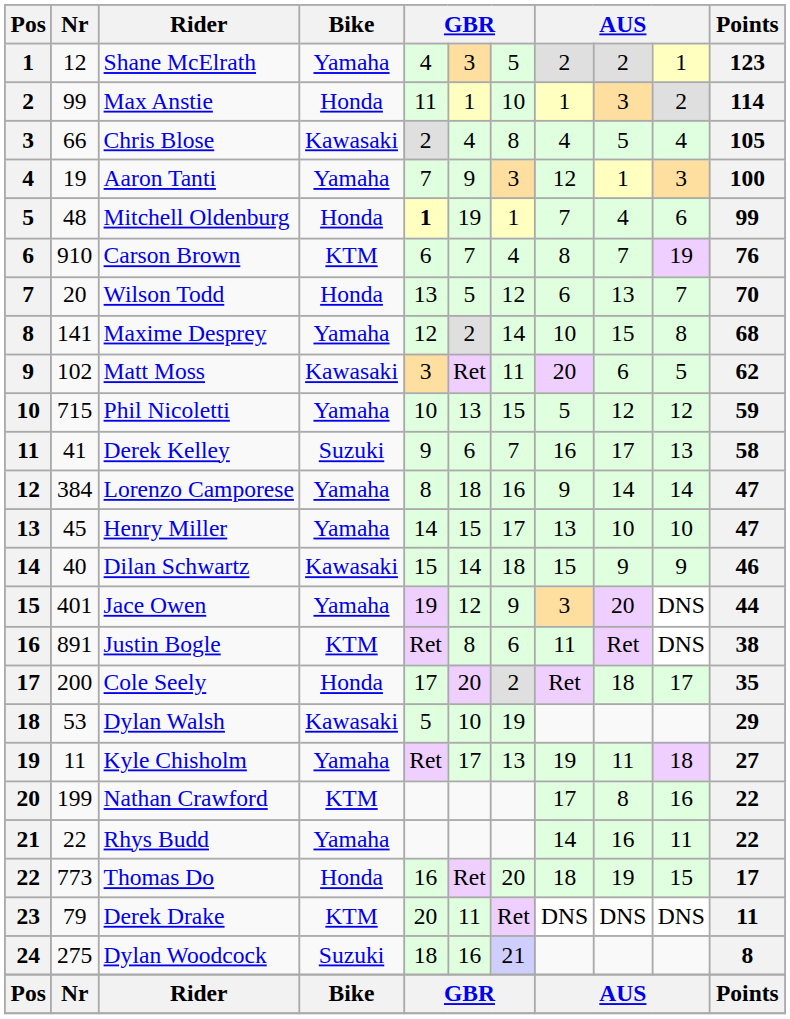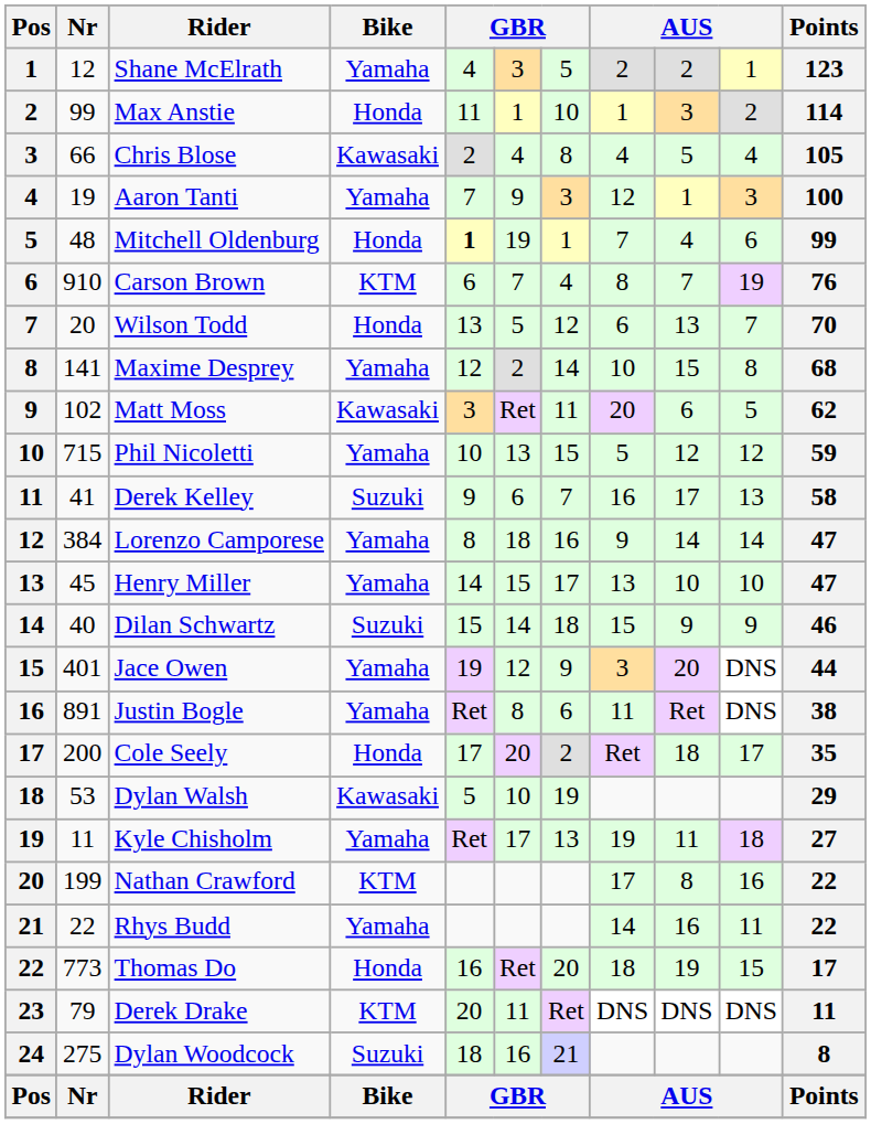 <table class="wikitable" style="font-size: 80%; text-align:center">
 <tr valign="top">
 <th valign="middle">Pos</th>
 <th valign="middle">Nr</th>
 <th valign="middle">Rider</th>
 <th valign="middle">Bike</th>
 <th colspan=3><a href='#'>GBR</a><br></th>
 <th colspan=3><a href='#'>AUS</a><br></th>
 <th valign="middle">Points</th>
 </tr>
 <tr>
 <th>1</th>
 <td>12</td>
 <td align=left> <a href='#'>Shane McElrath</a></td>
 <td><a href='#'>Yamaha</a></td>
 <td style="background:#dfffdf;">4</td>
 <td style="background:#ffdf9f;">3</td>
 <td style="background:#dfffdf;">5</td>
 <td style="background:#dfdfdf;">2</td>
 <td style="background:#dfdfdf;">2</td>
 <td style="background:#ffffbf;">1</td>
 <th>123</th>
 </tr>
 <tr>
 <th>2</th>
 <td>99</td>
 <td align=left> <a href='#'>Max Anstie</a></td>
 <td><a href='#'>Honda</a></td>
 <td style="background:#dfffdf;">11</td>
 <td style="background:#ffffbf;">1</td>
 <td style="background:#dfffdf;">10</td>
 <td style="background:#ffffbf;">1</td>
 <td style="background:#ffdf9f;">3</td>
 <td style="background:#dfdfdf;">2</td>
 <th>114</th>
 </tr>
 <tr>
 <th>3</th>
 <td>66</td>
 <td align=left> <a href='#'>Chris Blose</a></td>
 <td><a href='#'>Kawasaki</a></td>
 <td style="background:#dfdfdf;">2</td>
 <td style="background:#dfffdf;">4</td>
 <td style="background:#dfffdf;">8</td>
 <td style="background:#dfffdf;">4</td>
 <td style="background:#dfffdf;">5</td>
 <td style="background:#dfffdf;">4</td>
 <th>105</th>
 </tr>
 <tr>
 <th>4</th>
 <td>19</td>
 <td align=left> <a href='#'>Aaron Tanti</a></td>
 <td><a href='#'>Yamaha</a></td>
 <td style="background:#dfffdf;">7</td>
 <td style="background:#dfffdf;">9</td>
 <td style="background:#ffdf9f;">3</td>
 <td style="background:#dfffdf;">12</td>
 <td style="background:#ffffbf;">1</td>
 <td style="background:#ffdf9f;">3</td>
 <th>100</th>
 </tr>
 <tr>
 <th>5</th>
 <td>48</td>
 <td align=left> <a href='#'>Mitchell Oldenburg</a></td>
 <td><a href='#'>Honda</a></td>
 <td style="background:#ffffbf;"><strong>1</strong></td>
 <td style="background:#dfffdf;">19</td>
 <td style="background:#ffffbf;">1</td>
 <td style="background:#dfffdf;">7</td>
 <td style="background:#dfffdf;">4</td>
 <td style="background:#dfffdf;">6</td>
 <th>99</th>
 </tr>
 <tr>
 <th>6</th>
 <td>910</td>
 <td align=left> <a href='#'>Carson Brown</a></td>
 <td><a href='#'>KTM</a></td>
 <td style="background:#dfffdf;">6</td>
 <td style="background:#dfffdf;">7</td>
 <td style="background:#dfffdf;">4</td>
 <td style="background:#dfffdf;">8</td>
 <td style="background:#dfffdf;">7</td>
 <td style="background:#efcfff;">19</td>
 <th>76</th>
 </tr>
 <tr>
 <th>7</th>
 <td>20</td>
 <td align=left> <a href='#'>Wilson Todd</a></td>
 <td><a href='#'>Honda</a></td>
 <td style="background:#dfffdf;">13</td>
 <td style="background:#dfffdf;">5</td>
 <td style="background:#dfffdf;">12</td>
 <td style="background:#dfffdf;">6</td>
 <td style="background:#dfffdf;">13</td>
 <td style="background:#dfffdf;">7</td>
 <th>70</th>
 </tr>
 <tr>
 <th>8</th>
 <td>141</td>
 <td align=left> <a href='#'>Maxime Desprey</a></td>
 <td><a href='#'>Yamaha</a></td>
 <td style="background:#dfffdf;">12</td>
 <td style="background:#dfdfdf;">2</td>
 <td style="background:#dfffdf;">14</td>
 <td style="background:#dfffdf;">10</td>
 <td style="background:#dfffdf;">15</td>
 <td style="background:#dfffdf;">8</td>
 <th>68</th>
 </tr>
 <tr>
 <th>9</th>
 <td>102</td>
 <td align=left> <a href='#'>Matt Moss</a></td>
 <td><a href='#'>Kawasaki</a></td>
 <td style="background:#ffdf9f;">3</td>
 <td style="background:#efcfff;">Ret</td>
 <td style="background:#dfffdf;">11</td>
 <td style="background:#efcfff;">20</td>
 <td style="background:#dfffdf;">6</td>
 <td style="background:#dfffdf;">5</td>
 <th>62</th>
 </tr>
 <tr>
 <th>10</th>
 <td>715</td>
 <td align=left> <a href='#'>Phil Nicoletti</a></td>
 <td><a href='#'>Yamaha</a></td>
 <td style="background:#dfffdf;">10</td>
 <td style="background:#dfffdf;">13</td>
 <td style="background:#dfffdf;">15</td>
 <td style="background:#dfffdf;">5</td>
 <td style="background:#dfffdf;">12</td>
 <td style="background:#dfffdf;">12</td>
 <th>59</th>
 </tr>
 <tr>
 <th>11</th>
 <td>41</td>
 <td align=left> <a href='#'>Derek Kelley</a></td>
 <td><a href='#'>Suzuki</a></td>
 <td style="background:#dfffdf;">9</td>
 <td style="background:#dfffdf;">6</td>
 <td style="background:#dfffdf;">7</td>
 <td style="background:#dfffdf;">16</td>
 <td style="background:#dfffdf;">17</td>
 <td style="background:#dfffdf;">13</td>
 <th>58</th>
 </tr>
 <tr>
 <th>12</th>
 <td>384</td>
 <td align=left> <a href='#'>Lorenzo Camporese</a></td>
 <td><a href='#'>Yamaha</a></td>
 <td style="background:#dfffdf;">8</td>
 <td style="background:#dfffdf;">18</td>
 <td style="background:#dfffdf;">16</td>
 <td style="background:#dfffdf;">9</td>
 <td style="background:#dfffdf;">14</td>
 <td style="background:#dfffdf;">14</td>
 <th>47</th>
 </tr>
 <tr>
 <th>13</th>
 <td>45</td>
 <td align=left> <a href='#'>Henry Miller</a></td>
 <td><a href='#'>Yamaha</a></td>
 <td style="background:#dfffdf;">14</td>
 <td style="background:#dfffdf;">15</td>
 <td style="background:#dfffdf;">17</td>
 <td style="background:#dfffdf;">13</td>
 <td style="background:#dfffdf;">10</td>
 <td style="background:#dfffdf;">10</td>
 <th>47</th>
 </tr>
 <tr>
 <th>14</th>
 <td>40</td>
 <td align=left> <a href='#'>Dilan Schwartz</a></td>
-<td><a href='#'>Kawasaki</a></td>
+<td><a href='#'>Suzuki</a></td>
 <td style="background:#dfffdf;">15</td>
 <td style="background:#dfffdf;">14</td>
 <td style="background:#dfffdf;">18</td>
 <td style="background:#dfffdf;">15</td>
 <td style="background:#dfffdf;">9</td>
 <td style="background:#dfffdf;">9</td>
 <th>46</th>
 </tr>
 <tr>
 <th>15</th>
 <td>401</td>
 <td align=left> <a href='#'>Jace Owen</a></td>
 <td><a href='#'>Yamaha</a></td>
 <td style="background:#efcfff;">19</td>
 <td style="background:#dfffdf;">12</td>
 <td style="background:#dfffdf;">9</td>
 <td style="background:#ffdf9f;">3</td>
 <td style="background:#efcfff;">20</td>
 <td style="background:#ffffff;">DNS</td>
 <th>44</th>
 </tr>
 <tr>
 <th>16</th>
 <td>891</td>
 <td align=left> <a href='#'>Justin Bogle</a></td>
-<td><a href='#'>KTM</a></td>
+<td><a href='#'>Yamaha</a></td>
 <td style="background:#efcfff;">Ret</td>
 <td style="background:#dfffdf;">8</td>
 <td style="background:#dfffdf;">6</td>
 <td style="background:#dfffdf;">11</td>
 <td style="background:#efcfff;">Ret</td>
 <td style="background:#ffffff;">DNS</td>
 <th>38</th>
 </tr>
 <tr>
 <th>17</th>
 <td>200</td>
 <td align=left> <a href='#'>Cole Seely</a></td>
 <td><a href='#'>Honda</a></td>
 <td style="background:#dfffdf;">17</td>
 <td style="background:#efcfff;">20</td>
 <td style="background:#dfdfdf;">2</td>
 <td style="background:#efcfff;">Ret</td>
 <td style="background:#dfffdf;">18</td>
 <td style="background:#dfffdf;">17</td>
 <th>35</th>
 </tr>
 <tr>
 <th>18</th>
 <td>53</td>
 <td align=left> <a href='#'>Dylan Walsh</a></td>
 <td><a href='#'>Kawasaki</a></td>
 <td style="background:#dfffdf;">5</td>
 <td style="background:#dfffdf;">10</td>
 <td style="background:#dfffdf;">19</td>
 <td></td>
 <td></td>
 <td></td>
 <th>29</th>
 </tr>
 <tr>
 <th>19</th>
 <td>11</td>
 <td align=left> <a href='#'>Kyle Chisholm</a></td>
 <td><a href='#'>Yamaha</a></td>
 <td style="background:#efcfff;">Ret</td>
 <td style="background:#dfffdf;">17</td>
 <td style="background:#dfffdf;">13</td>
 <td style="background:#dfffdf;">19</td>
 <td style="background:#dfffdf;">11</td>
 <td style="background:#efcfff;">18</td>
 <th>27</th>
 </tr>
 <tr>
 <th>20</th>
 <td>199</td>
 <td align=left> <a href='#'>Nathan Crawford</a></td>
 <td><a href='#'>KTM</a></td>
 <td></td>
 <td></td>
 <td></td>
 <td style="background:#dfffdf;">17</td>
 <td style="background:#dfffdf;">8</td>
 <td style="background:#dfffdf;">16</td>
 <th>22</th>
 </tr>
 <tr>
 <th>21</th>
 <td>22</td>
 <td align=left> <a href='#'>Rhys Budd</a></td>
 <td><a href='#'>Yamaha</a></td>
 <td></td>
 <td></td>
 <td></td>
 <td style="background:#dfffdf;">14</td>
 <td style="background:#dfffdf;">16</td>
 <td style="background:#dfffdf;">11</td>
 <th>22</th>
 </tr>
 <tr>
 <th>22</th>
 <td>773</td>
 <td align=left> <a href='#'>Thomas Do</a></td>
 <td><a href='#'>Honda</a></td>
 <td style="background:#dfffdf;">16</td>
 <td style="background:#efcfff;">Ret</td>
 <td style="background:#dfffdf;">20</td>
 <td style="background:#dfffdf;">18</td>
 <td style="background:#dfffdf;">19</td>
 <td style="background:#dfffdf;">15</td>
 <th>17</th>
 </tr>
 <tr>
 <th>23</th>
 <td>79</td>
 <td align=left> <a href='#'>Derek Drake</a></td>
 <td><a href='#'>KTM</a></td>
 <td style="background:#dfffdf;">20</td>
 <td style="background:#dfffdf;">11</td>
 <td style="background:#efcfff;">Ret</td>
 <td style="background:#ffffff;">DNS</td>
 <td style="background:#ffffff;">DNS</td>
 <td style="background:#ffffff;">DNS</td>
 <th>11</th>
 </tr>
 <tr>
 <th>24</th>
 <td>275</td>
 <td align=left> <a href='#'>Dylan Woodcock</a></td>
 <td><a href='#'>Suzuki</a></td>
 <td style="background:#dfffdf;">18</td>
 <td style="background:#dfffdf;">16</td>
 <td style="background:#cfcfff;">21</td>
 <td></td>
 <td></td>
 <td></td>
 <th>8</th>
 </tr>
 <tr>
 </tr>
 <tr valign="top">
 <th valign="middle">Pos</th>
 <th valign="middle">Nr</th>
 <th valign="middle">Rider</th>
 <th valign="middle">Bike</th>
 <th colspan=3><a href='#'>GBR</a><br></th>
 <th colspan=3><a href='#'>AUS</a><br></th>
 <th valign="middle">Points</th>
 </tr>
 <tr>
 </tr>
 </table>
